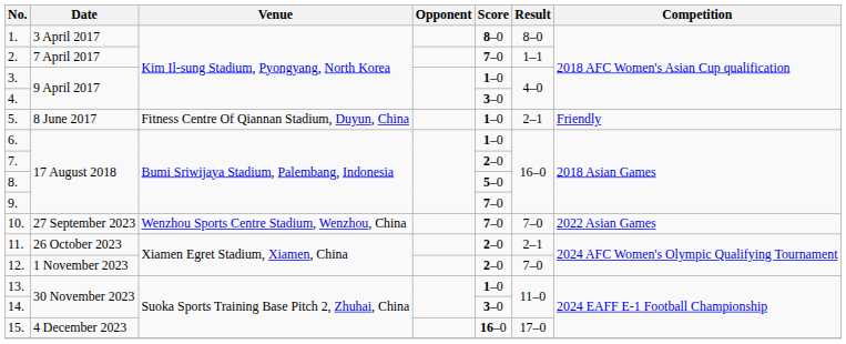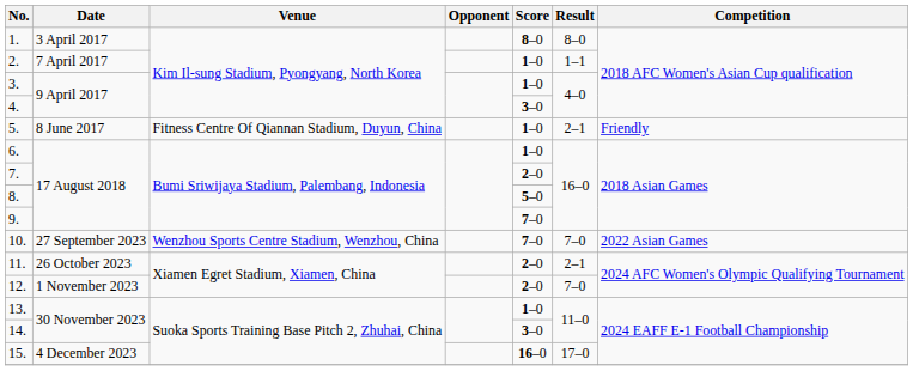 <table class="wikitable">
 <tr>
 <th>No.</th>
 <th>Date</th>
 <th>Venue</th>
 <th>Opponent</th>
 <th>Score</th>
 <th>Result</th>
 <th>Competition</th>
 </tr>
 <tr>
 <td>1.</td>
 <td>3 April 2017</td>
 <td rowspan=4><a href='#'>Kim Il-sung Stadium</a>, <a href='#'>Pyongyang</a>, <a href='#'>North Korea</a></td>
 <td></td>
 <td align=center><strong>8</strong>–0</td>
 <td align=center>8–0</td>
 <td rowspan=4><a href='#'>2018 AFC Women's Asian Cup qualification</a></td>
 </tr>
 <tr>
 <td>2.</td>
 <td>7 April 2017</td>
 <td></td>
-<td align=center><strong>7</strong>–0</td>
+<td align=center><strong>1</strong>–0</td>
 <td align=center>1–1</td>
 </tr>
 <tr>
 <td>3.</td>
 <td rowspan=2>9 April 2017</td>
 <td rowspan=2></td>
 <td align="center"><strong>1</strong>–0</td>
 <td rowspan=2 align=center>4–0</td>
 </tr>
 <tr>
 <td>4.</td>
 <td align=center><strong>3</strong>–0</td>
 </tr>
 <tr>
 <td>5.</td>
 <td>8 June 2017</td>
 <td>Fitness Centre Of Qiannan Stadium, <a href='#'>Duyun</a>, <a href='#'>China</a></td>
 <td></td>
 <td align=center><strong>1</strong>–0</td>
 <td align="center">2–1</td>
 <td><a href='#'>Friendly</a></td>
 </tr>
 <tr>
 <td>6.</td>
 <td rowspan=4>17 August 2018</td>
 <td rowspan=4><a href='#'>Bumi Sriwijaya Stadium</a>, <a href='#'>Palembang</a>, <a href='#'>Indonesia</a></td>
 <td rowspan=4></td>
 <td align=center><strong>1</strong>–0</td>
 <td rowspan=4 align=center>16–0</td>
 <td rowspan=4><a href='#'>2018 Asian Games</a></td>
 </tr>
 <tr>
 <td>7.</td>
 <td align=center><strong>2</strong>–0</td>
 </tr>
 <tr>
 <td>8.</td>
 <td align=center><strong>5</strong>–0</td>
 </tr>
 <tr>
 <td>9.</td>
 <td align=center><strong>7</strong>–0</td>
 </tr>
 <tr>
 <td>10.</td>
 <td>27 September 2023</td>
 <td><a href='#'>Wenzhou Sports Centre Stadium</a>, <a href='#'>Wenzhou</a>, China</td>
 <td></td>
 <td align=center><strong>7</strong>–0</td>
 <td align=center>7–0</td>
 <td><a href='#'>2022 Asian Games</a></td>
 </tr>
 <tr>
 <td>11.</td>
 <td>26 October 2023</td>
 <td rowspan=2>Xiamen Egret Stadium, <a href='#'>Xiamen</a>, China</td>
 <td></td>
 <td align=center><strong>2</strong>–0</td>
 <td align="center">2–1</td>
 <td rowspan=2><a href='#'>2024 AFC Women's Olympic Qualifying Tournament</a></td>
 </tr>
 <tr>
 <td>12.</td>
 <td>1 November 2023</td>
 <td></td>
 <td align=center><strong>2</strong>–0</td>
 <td align=center>7–0</td>
 </tr>
 <tr>
 <td>13.</td>
 <td rowspan=2>30 November 2023</td>
 <td rowspan=3>Suoka Sports Training Base Pitch 2, <a href='#'>Zhuhai</a>, China</td>
 <td rowspan=2></td>
 <td align=center><strong>1</strong>–0</td>
 <td rowspan=2  align=center>11–0</td>
 <td rowspan=3><a href='#'>2024 EAFF E-1 Football Championship</a></td>
 </tr>
 <tr>
 <td>14.</td>
 <td align=center><strong>3</strong>–0</td>
 </tr>
 <tr>
 <td>15.</td>
 <td>4 December 2023</td>
 <td></td>
 <td align=center><strong>16</strong>–0</td>
 <td align=center>17–0</td>
 </tr>
 <tr>
 </tr>
 </table>
